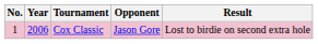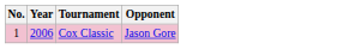 <table class="wikitable" style="font-size:95%;">
 <tr>
 <th>No.</th>
 <th>Year</th>
 <th>Tournament</th>
 <th>Opponent</th>
-<th>Result</th>
 </tr>
 <tr style="background:#F2C1D1;">
 <td align=center>1</td>
 <td align=center><a href='#'>2006</a></td>
 <td><a href='#'>Cox Classic</a></td>
 <td> <a href='#'>Jason Gore</a></td>
-<td>Lost to birdie on second extra hole</td>
 </tr>
 </table>
